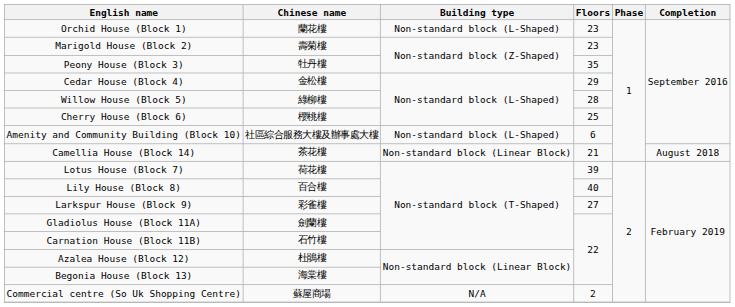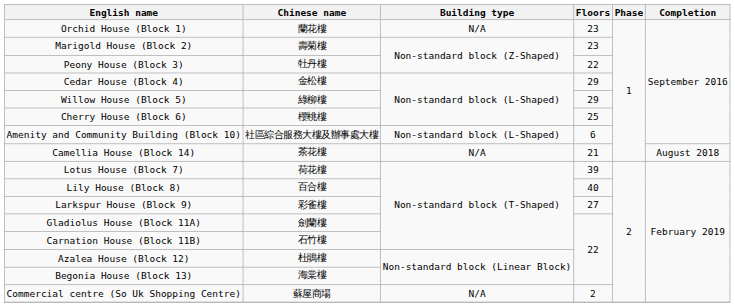 <table class="wikitable" style="text-align: center">
 <tr>
 <th>English name</th>
 <th>Chinese name</th>
 <th>Building type</th>
 <th>Floors</th>
 <th>Phase</th>
 <th>Completion</th>
 </tr>
 <tr>
 <td>Orchid House (Block 1)</td>
 <td>蘭花樓</td>
-<td>Non-standard block (L-Shaped)</td>
+<td>N/A</td>
 <td>23</td>
 <td rowspan="8">1</td>
 <td rowspan="7">September 2016</td>
 </tr>
 <tr>
 <td>Marigold House (Block 2)</td>
 <td>壽菊樓</td>
 <td rowspan="2">Non-standard block (Z-Shaped)</td>
 <td>23</td>
 </tr>
 <tr>
 <td>Peony House (Block 3)</td>
 <td>牡丹樓</td>
-<td>35</td>
+<td>22</td>
 </tr>
 <tr>
 <td>Cedar House (Block 4)</td>
 <td>金松樓</td>
 <td rowspan="3">Non-standard block (L-Shaped)</td>
 <td>29</td>
 </tr>
 <tr>
 <td>Willow House (Block 5)</td>
 <td>綠柳樓</td>
-<td>28</td>
+<td>29</td>
 </tr>
 <tr>
 <td>Cherry House (Block 6)</td>
 <td>櫻桃樓</td>
 <td>25</td>
 </tr>
 <tr>
 <td>Amenity and Community Building (Block 10)</td>
 <td>社區綜合服務大樓及辦事處大樓</td>
 <td>Non-standard block (L-Shaped)</td>
 <td>6</td>
 </tr>
 <tr>
 <td>Camellia House (Block 14)</td>
 <td>茶花樓</td>
-<td>Non-standard block (Linear Block)</td>
+<td>N/A</td>
 <td>21</td>
 <td>August 2018</td>
 </tr>
 <tr>
 <td>Lotus House (Block 7)</td>
 <td>荷花樓</td>
 <td rowspan="5">Non-standard block (T-Shaped)</td>
 <td>39</td>
 <td rowspan="8">2</td>
 <td rowspan="8">February 2019</td>
 </tr>
 <tr>
 <td>Lily House (Block 8)</td>
 <td>百合樓</td>
 <td>40</td>
 </tr>
 <tr>
 <td>Larkspur House (Block 9)</td>
 <td>彩雀樓</td>
 <td>27</td>
 </tr>
 <tr>
 <td>Gladiolus House (Block 11A)</td>
 <td>劍蘭樓</td>
 <td rowspan="4">22</td>
 </tr>
 <tr>
 <td>Carnation House (Block 11B)</td>
 <td>石竹樓</td>
 </tr>
 <tr>
 <td>Azalea House (Block 12)</td>
 <td>杜鵑樓</td>
 <td rowspan="2">Non-standard block (Linear Block)</td>
 </tr>
 <tr>
 <td>Begonia House (Block 13)</td>
 <td>海棠樓</td>
 </tr>
 <tr>
 <td>Commercial centre (So Uk Shopping Centre)</td>
 <td>蘇屋商場</td>
 <td>N/A</td>
 <td>2</td>
 </tr>
 <tr>
 </tr>
 </table>
